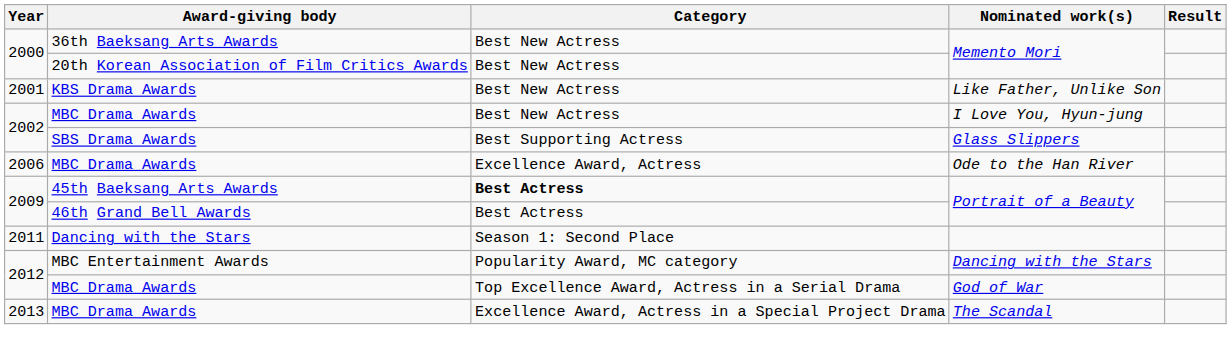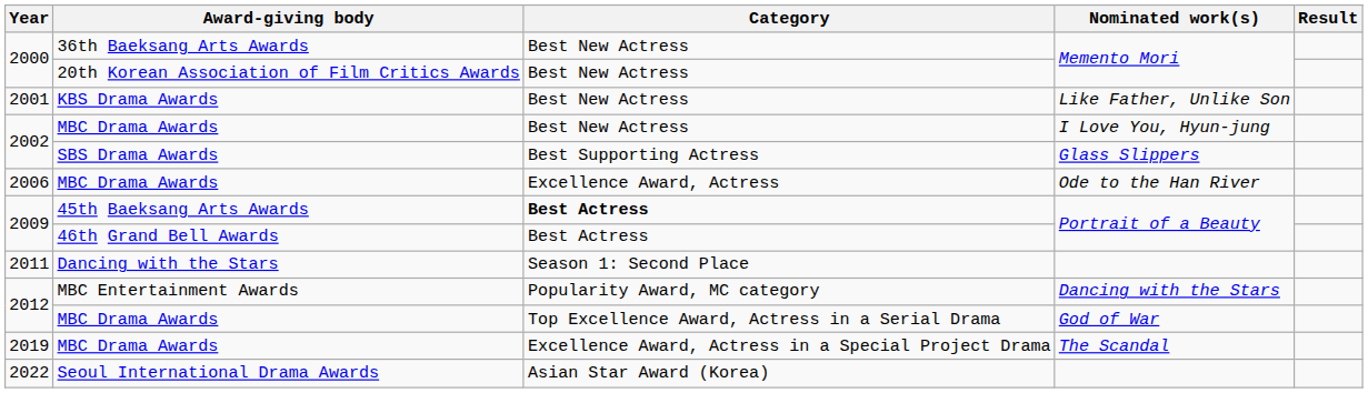 <table class="wikitable plainrowheaders sortable">
 <tr>
 <th Scope="col">Year</th>
 <th Scope="col">Award-giving body</th>
 <th Scope="col">Category</th>
 <th>Nominated work(s)</th>
 <th>Result</th>
 </tr>
 <tr>
 <td rowspan=2>2000</td>
 <td>36th <a href='#'>Baeksang Arts Awards</a></td>
 <td>Best New Actress</td>
 <td rowspan=2><em><a href='#'>Memento Mori</a></em></td>
 <td></td>
 </tr>
 <tr>
 <td>20th <a href='#'>Korean Association of Film Critics Awards</a></td>
 <td>Best New Actress</td>
 <td></td>
 </tr>
 <tr>
 <td>2001</td>
 <td><a href='#'>KBS Drama Awards</a></td>
 <td>Best New Actress</td>
 <td><em>Like Father, Unlike Son</em></td>
 <td></td>
 </tr>
 <tr>
 <td rowspan=2>2002</td>
 <td><a href='#'>MBC Drama Awards</a></td>
 <td>Best New Actress</td>
 <td><em>I Love You, Hyun-jung</em></td>
 <td></td>
 </tr>
 <tr>
 <td><a href='#'>SBS Drama Awards</a></td>
 <td>Best Supporting Actress</td>
 <td><em><a href='#'>Glass Slippers</a></em></td>
 <td></td>
 </tr>
 <tr>
 <td>2006</td>
 <td><a href='#'>MBC Drama Awards</a></td>
 <td>Excellence Award, Actress</td>
 <td><em>Ode to the Han River</em></td>
 <td></td>
 </tr>
 <tr>
 <td rowspan=2>2009</td>
 <td><a href='#'>45th</a> <a href='#'>Baeksang Arts Awards</a></td>
 <td><strong>Best Actress</strong></td>
 <td rowspan=2><em><a href='#'>Portrait of a Beauty</a></em></td>
 <td></td>
 </tr>
 <tr>
 <td><a href='#'>46th</a> <a href='#'>Grand Bell Awards</a></td>
 <td>Best Actress</td>
 <td></td>
 </tr>
 <tr>
 <td>2011</td>
 <td><a href='#'>Dancing with the Stars</a></td>
 <td>Season 1: Second Place</td>
 <td></td>
 <td></td>
 </tr>
 <tr>
 <td rowspan=2>2012</td>
 <td>MBC Entertainment Awards</td>
 <td>Popularity Award, MC category</td>
 <td><em><a href='#'>Dancing with the Stars</a></em></td>
 <td></td>
 </tr>
 <tr>
 <td><a href='#'>MBC Drama Awards</a></td>
 <td>Top Excellence Award, Actress in a Serial Drama</td>
 <td><em><a href='#'>God of War</a></em></td>
 <td></td>
 </tr>
 <tr>
-<td>2013</td>
+<td>2019</td>
 <td><a href='#'>MBC Drama Awards</a></td>
 <td>Excellence Award, Actress in a Special Project Drama</td>
 <td><em><a href='#'>The Scandal</a></em></td>
 <td></td>
 </tr>
+<tr>
+<td>2022</td>
+<td><a href='#'>Seoul International Drama Awards</a></td>
+<td>Asian Star Award (Korea)</td>
+<td></td>
+<td></td>
+</tr>
 </table>
